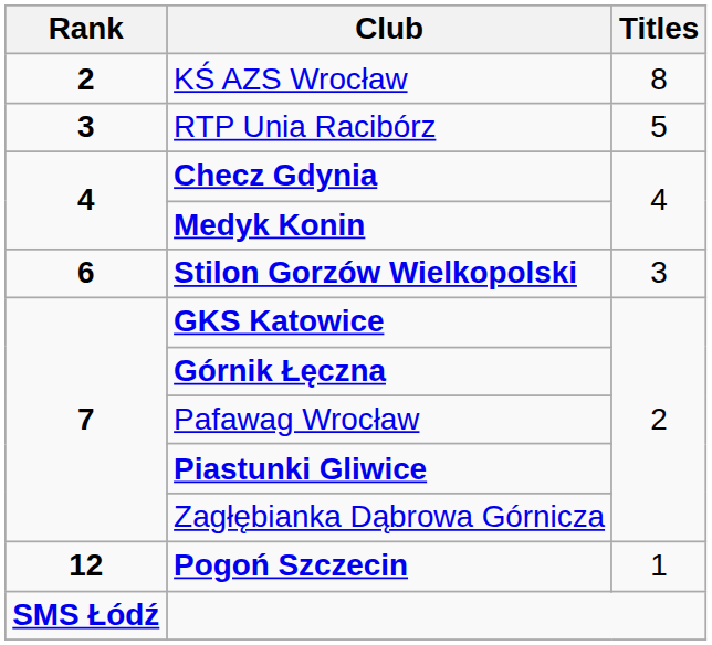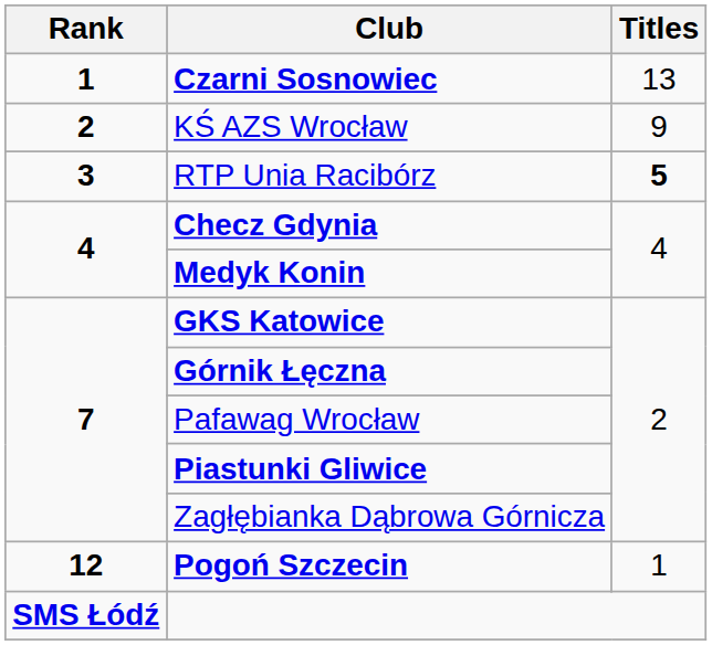 <table class="wikitable sortable" | style="text-align:center;">
 <tr>
 <th>Rank</th>
 <th>Club</th>
 <th>Titles</th>
 </tr>
 <tr>
+<td><strong>1</strong></td>
+<td style="text-align:left;"><strong><a href='#'>Czarni Sosnowiec</a></strong></td>
+<td>13</td>
+</tr>
+<tr>
 <td><strong>2</strong></td>
 <td style="text-align:left;"><a href='#'>KŚ AZS Wrocław</a></td>
-<td>8</td>
+<td>9</td>
 </tr>
 <tr>
 <td><strong>3</strong></td>
 <td style="text-align:left;"><a href='#'>RTP Unia Racibórz</a></td>
-<td>5</td>
+<td><strong>5</strong></td>
 </tr>
 <tr>
 <td rowspan=2><strong>4</strong></td>
 <td style="text-align:left;"><strong><a href='#'>Checz Gdynia</a></strong></td>
 <td rowspan=2>4</td>
 </tr>
 <tr>
 <td style="text-align:left;"><strong><a href='#'>Medyk Konin</a></strong></td>
-</tr>
-<tr>
-<td><strong>6</strong></td>
-<td style="text-align:left;"><strong><a href='#'>Stilon Gorzów Wielkopolski</a></strong></td>
-<td>3</td>
 </tr>
 <tr>
 <td rowspan=5><strong>7</strong></td>
 <td style="text-align:left;"><strong><a href='#'>GKS Katowice</a></strong></td>
 <td rowspan=5>2</td>
 </tr>
 <tr>
 <td style="text-align:left;"><strong><a href='#'>Górnik Łęczna</a></strong></td>
 </tr>
 <tr>
 <td style="text-align:left;"><a href='#'>Pafawag Wrocław</a></td>
 </tr>
 <tr>
 <td style="text-align:left;"><strong><a href='#'>Piastunki Gliwice</a></strong></td>
 </tr>
 <tr>
 <td style="text-align:left;"><a href='#'>Zagłębianka Dąbrowa Górnicza</a></td>
 </tr>
 <tr>
 <td rowspan=2><strong>12</strong></td>
 <td style="text-align:left;"><strong><a href='#'>Pogoń Szczecin</a></strong></td>
 <td rowspan=2>1</td>
 </tr>
 <tr>
 </tr>
 <tr>
 <td style="text-align:left;"><strong><a href='#'>SMS Łódź</a></strong></td>
 </tr>
 </table>
